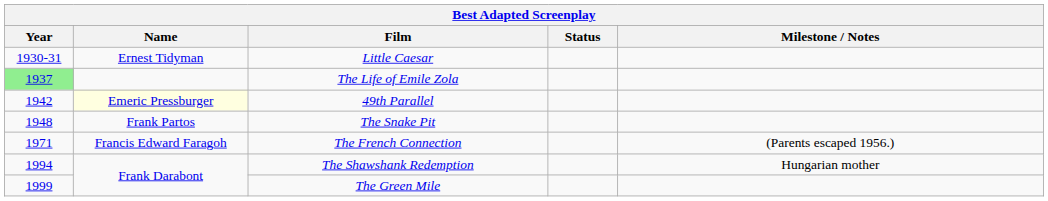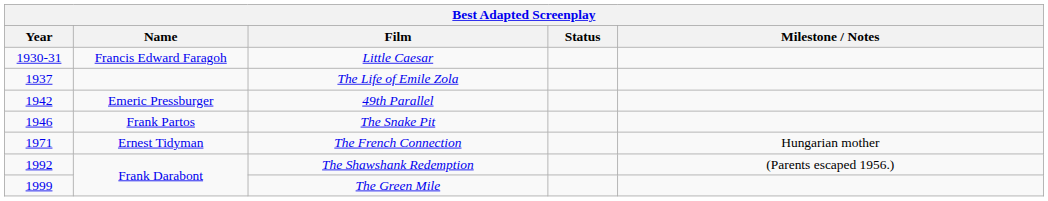 <table class="wikitable" style="text-align: center">
 <tr>
 <th colspan=6 style="text-align:center;"><a href='#'>Best Adapted Screenplay</a></th>
 </tr>
 <tr>
 <th style="width:075px;">Year</th>
 <th style="width:200px;">Name</th>
 <th style="width:350px;">Film</th>
 <th style="width:075px;">Status</th>
 <th style="width:500px;">Milestone / Notes</th>
 </tr>
 <tr>
 <td><a href='#'>1930-31</a></td>
-<td><a href='#'>Ernest Tidyman</a></td>
+<td><a href='#'>Francis Edward Faragoh</a></td>
 <td><em><a href='#'>Little Caesar</a></em></td>
 <td></td>
 <td></td>
 </tr>
 <tr>
-<td style="background: lightgreen;"><a href='#'>1937</a></td>
+<td><a href='#'>1937</a></td>
 <td></td>
 <td><em><a href='#'>The Life of Emile Zola</a></em></td>
 <td></td>
 <td></td>
 </tr>
 <tr>
 <td><a href='#'>1942</a></td>
-<td style="background: lightyellow;"><a href='#'>Emeric Pressburger</a></td>
+<td><a href='#'>Emeric Pressburger</a></td>
 <td><em><a href='#'>49th Parallel</a></em></td>
 <td></td>
 <td></td>
 </tr>
 <tr>
-<td><a href='#'>1948</a></td>
+<td><a href='#'>1946</a></td>
 <td><a href='#'>Frank Partos</a></td>
 <td><em><a href='#'>The Snake Pit</a></em></td>
 <td></td>
 <td></td>
 </tr>
 <tr>
 <td><a href='#'>1971</a></td>
-<td><a href='#'>Francis Edward Faragoh</a></td>
+<td><a href='#'>Ernest Tidyman</a></td>
 <td><em><a href='#'>The French Connection</a></em></td>
 <td></td>
-<td>(Parents escaped 1956.)</td>
+<td>Hungarian mother</td>
 </tr>
 <tr>
-<td><a href='#'>1994</a></td>
+<td><a href='#'>1992</a></td>
 <td rowspan=2><a href='#'>Frank Darabont</a></td>
 <td><em><a href='#'>The Shawshank Redemption</a></em></td>
 <td></td>
-<td>Hungarian mother</td>
+<td>(Parents escaped 1956.)</td>
 </tr>
 <tr>
 <td><a href='#'>1999</a></td>
 <td><em><a href='#'>The Green Mile</a></em></td>
 <td></td>
 <td></td>
 </tr>
 </table>
